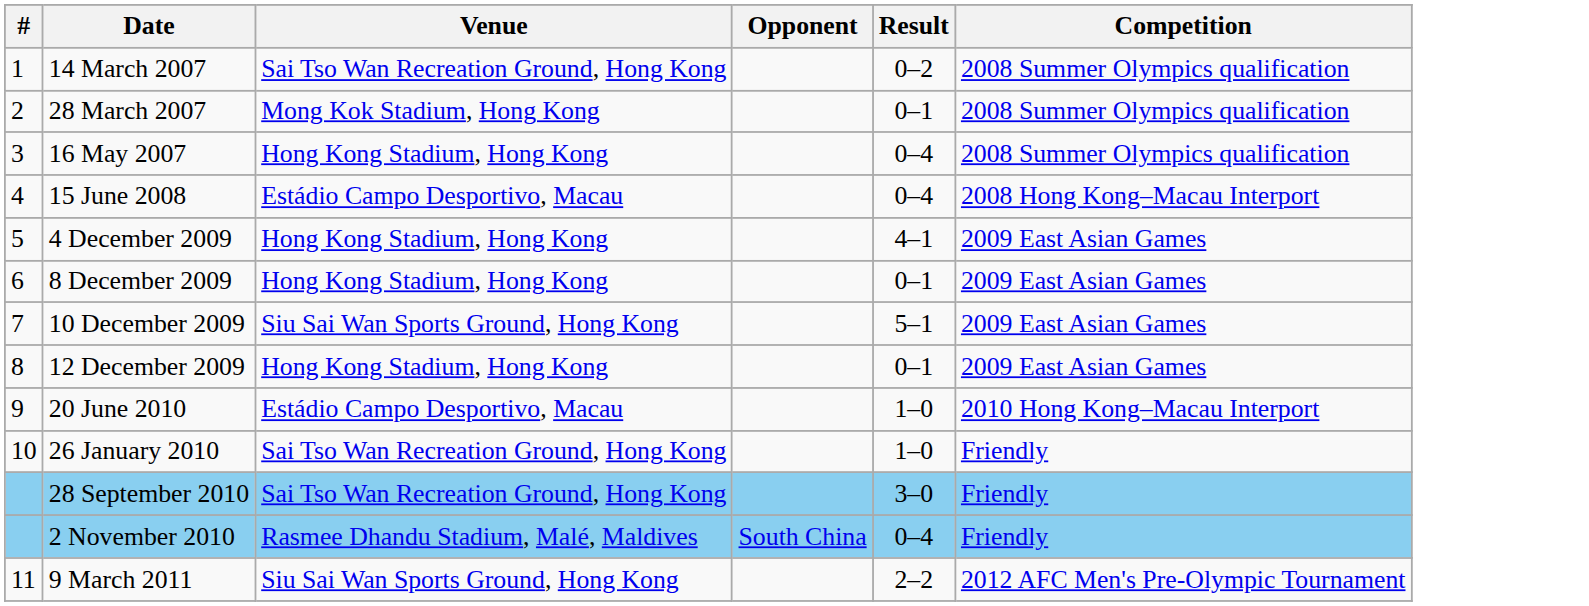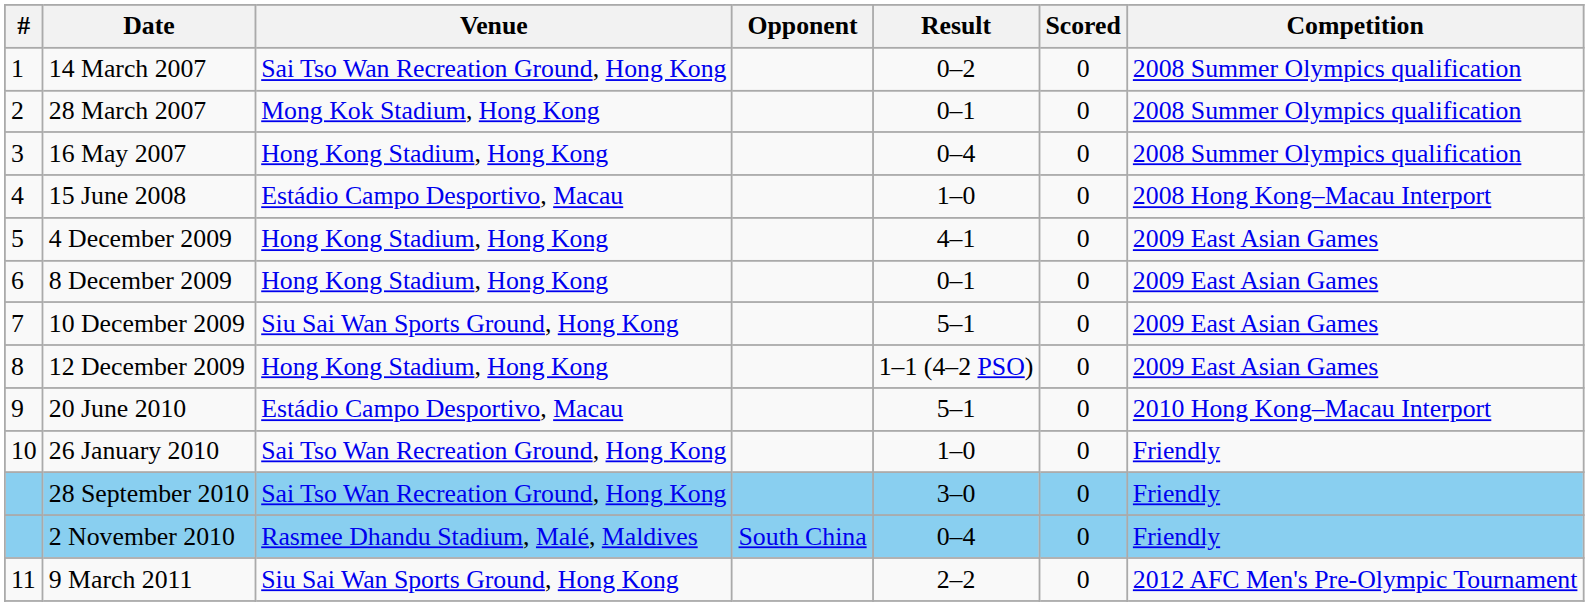 <table class="wikitable" style="font-size:90%; text-align: left;">
 <tr bgcolor="#CCCCCC" align="center">
 <th>#</th>
 <th>Date</th>
 <th>Venue</th>
 <th>Opponent</th>
 <th>Result</th>
+<th>Scored</th>
 <th>Competition</th>
 </tr>
 <tr>
 <td>1</td>
 <td>14 March 2007</td>
 <td><a href='#'>Sai Tso Wan Recreation Ground</a>, <a href='#'>Hong Kong</a></td>
 <td></td>
 <td align="center">0–2</td>
+<td align="center">0</td>
 <td><a href='#'>2008 Summer Olympics qualification</a></td>
 </tr>
 <tr>
 <td>2</td>
 <td>28 March 2007</td>
 <td><a href='#'>Mong Kok Stadium</a>, <a href='#'>Hong Kong</a></td>
 <td></td>
 <td align="center">0–1</td>
+<td align="center">0</td>
 <td><a href='#'>2008 Summer Olympics qualification</a></td>
 </tr>
 <tr>
 <td>3</td>
 <td>16 May 2007</td>
 <td><a href='#'>Hong Kong Stadium</a>, <a href='#'>Hong Kong</a></td>
 <td></td>
 <td align="center">0–4</td>
+<td align="center">0</td>
 <td><a href='#'>2008 Summer Olympics qualification</a></td>
 </tr>
 <tr>
 <td>4</td>
 <td>15 June 2008</td>
 <td><a href='#'>Estádio Campo Desportivo</a>, <a href='#'>Macau</a></td>
 <td></td>
-<td align=center>0–4</td>
+<td align="center">1–0</td>
+<td align="center">0</td>
 <td><a href='#'>2008 Hong Kong–Macau Interport</a></td>
 </tr>
 <tr>
 <td>5</td>
 <td>4 December 2009</td>
 <td><a href='#'>Hong Kong Stadium</a>, <a href='#'>Hong Kong</a></td>
 <td></td>
 <td align=center>4–1</td>
+<td align=center>0</td>
 <td><a href='#'>2009 East Asian Games</a></td>
 </tr>
 <tr>
 <td>6</td>
 <td>8 December 2009</td>
 <td><a href='#'>Hong Kong Stadium</a>, <a href='#'>Hong Kong</a></td>
 <td></td>
 <td align=center>0–1</td>
+<td align=center>0</td>
 <td><a href='#'>2009 East Asian Games</a></td>
 </tr>
 <tr>
 <td>7</td>
 <td>10 December 2009</td>
 <td><a href='#'>Siu Sai Wan Sports Ground</a>, <a href='#'>Hong Kong</a></td>
 <td></td>
 <td align="center">5–1</td>
+<td align=center>0</td>
 <td><a href='#'>2009 East Asian Games</a></td>
 </tr>
 <tr>
 <td>8</td>
 <td>12 December 2009</td>
 <td><a href='#'>Hong Kong Stadium</a>, <a href='#'>Hong Kong</a></td>
 <td></td>
-<td align="center">0–1</td>
+<td align=center>1–1 (4–2 <a href='#'>PSO</a>)</td>
+<td align=center>0</td>
 <td><a href='#'>2009 East Asian Games</a></td>
 </tr>
 <tr>
 <td>9</td>
 <td>20 June 2010</td>
 <td><a href='#'>Estádio Campo Desportivo</a>, <a href='#'>Macau</a></td>
 <td></td>
-<td align="center">1–0</td>
+<td align="center">5–1</td>
+<td align="center">0</td>
 <td><a href='#'>2010 Hong Kong–Macau Interport</a></td>
 </tr>
 <tr>
 <td>10</td>
 <td>26 January 2010</td>
 <td><a href='#'>Sai Tso Wan Recreation Ground</a>, <a href='#'>Hong Kong</a></td>
 <td></td>
 <td align=center>1–0</td>
+<td align=center>0</td>
 <td><a href='#'>Friendly</a></td>
 </tr>
 <tr style="background-color:#89CFF0">
 <td></td>
 <td>28 September 2010</td>
 <td><a href='#'>Sai Tso Wan Recreation Ground</a>, <a href='#'>Hong Kong</a></td>
 <td></td>
 <td align=center>3–0</td>
+<td align=center>0</td>
 <td><a href='#'>Friendly</a></td>
 </tr>
 <tr style="background-color:#89CFF0">
 <td></td>
 <td>2 November 2010</td>
 <td><a href='#'>Rasmee Dhandu Stadium</a>, <a href='#'>Malé</a>, <a href='#'>Maldives</a></td>
 <td> <a href='#'>South China</a></td>
 <td align=center>0–4</td>
+<td align=center>0</td>
 <td><a href='#'>Friendly</a></td>
 </tr>
 <tr>
 <td>11</td>
 <td>9 March 2011</td>
 <td><a href='#'>Siu Sai Wan Sports Ground</a>, <a href='#'>Hong Kong</a></td>
 <td></td>
 <td align=center>2–2</td>
+<td align=center>0</td>
 <td><a href='#'>2012 AFC Men's Pre-Olympic Tournament</a></td>
 </tr>
 </table>
